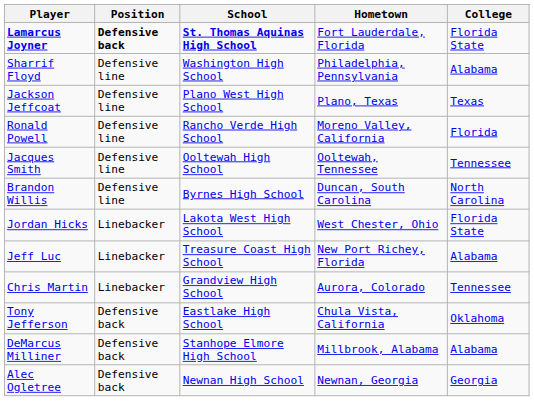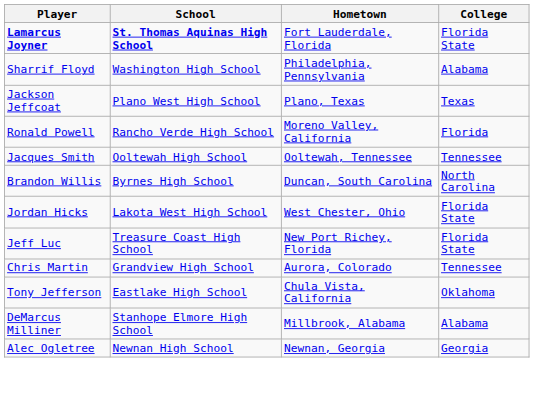 <table class="wikitable">
 <tr>
 <th>Player</th>
-<th>Position</th>
 <th>School</th>
 <th>Hometown</th>
 <th>College</th>
 </tr>
 <tr>
 <td><strong><a href='#'>Lamarcus Joyner</a></strong></td>
-<td><strong>Defensive back</strong></td>
 <td><strong><a href='#'>St. Thomas Aquinas High School</a></strong></td>
 <td><a href='#'>Fort Lauderdale, Florida</a></td>
 <td><a href='#'>Florida State</a></td>
 </tr>
 <tr>
 <td><a href='#'>Sharrif Floyd</a></td>
-<td>Defensive line</td>
 <td><a href='#'>Washington High School</a></td>
 <td><a href='#'>Philadelphia, Pennsylvania</a></td>
 <td><a href='#'>Alabama</a></td>
 </tr>
 <tr>
 <td><a href='#'>Jackson Jeffcoat</a></td>
-<td>Defensive line</td>
 <td><a href='#'>Plano West High School</a></td>
 <td><a href='#'>Plano, Texas</a></td>
 <td><a href='#'>Texas</a></td>
 </tr>
 <tr>
 <td><a href='#'>Ronald Powell</a></td>
-<td>Defensive line</td>
 <td><a href='#'>Rancho Verde High School</a></td>
 <td><a href='#'>Moreno Valley, California</a></td>
 <td><a href='#'>Florida</a></td>
 </tr>
 <tr>
 <td><a href='#'>Jacques Smith</a></td>
-<td>Defensive line</td>
 <td><a href='#'>Ooltewah High School</a></td>
 <td><a href='#'>Ooltewah, Tennessee</a></td>
 <td><a href='#'>Tennessee</a></td>
 </tr>
 <tr>
 <td><a href='#'>Brandon Willis</a></td>
-<td>Defensive line</td>
 <td><a href='#'>Byrnes High School</a></td>
 <td><a href='#'>Duncan, South Carolina</a></td>
 <td><a href='#'>North Carolina</a></td>
 </tr>
 <tr>
 <td><a href='#'>Jordan Hicks</a></td>
-<td>Linebacker</td>
 <td><a href='#'>Lakota West High School</a></td>
 <td><a href='#'>West Chester, Ohio</a></td>
 <td><a href='#'>Florida State</a></td>
 </tr>
 <tr>
 <td><a href='#'>Jeff Luc</a></td>
-<td>Linebacker</td>
 <td><a href='#'>Treasure Coast High School</a></td>
 <td><a href='#'>New Port Richey, Florida</a></td>
-<td><a href='#'>Alabama</a></td>
+<td><a href='#'>Florida State</a></td>
 </tr>
 <tr>
 <td><a href='#'>Chris Martin</a></td>
-<td>Linebacker</td>
 <td><a href='#'>Grandview High School</a></td>
 <td><a href='#'>Aurora, Colorado</a></td>
 <td><a href='#'>Tennessee</a></td>
 </tr>
 <tr>
 <td><a href='#'>Tony Jefferson</a></td>
-<td>Defensive back</td>
 <td><a href='#'>Eastlake High School</a></td>
 <td><a href='#'>Chula Vista, California</a></td>
 <td><a href='#'>Oklahoma</a></td>
 </tr>
 <tr>
 <td><a href='#'>DeMarcus Milliner</a></td>
-<td>Defensive back</td>
 <td><a href='#'>Stanhope Elmore High School</a></td>
 <td><a href='#'>Millbrook, Alabama</a></td>
 <td><a href='#'>Alabama</a></td>
 </tr>
 <tr>
 <td><a href='#'>Alec Ogletree</a></td>
-<td>Defensive back</td>
 <td><a href='#'>Newnan High School</a></td>
 <td><a href='#'>Newnan, Georgia</a></td>
 <td><a href='#'>Georgia</a></td>
 </tr>
 </table>
